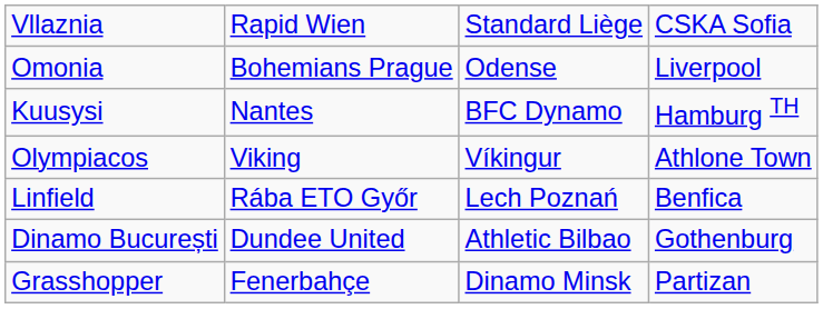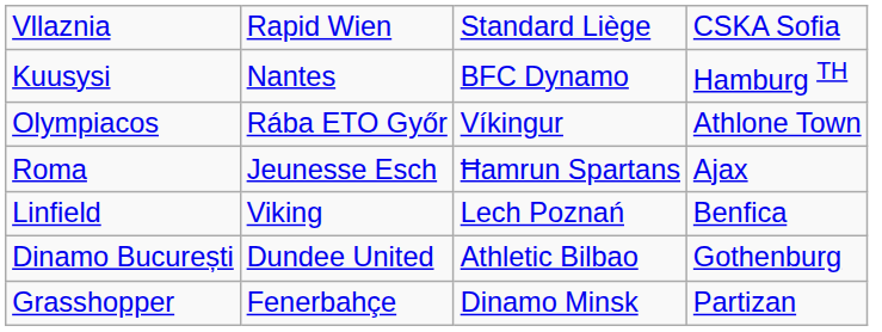 <table class="wikitable">
 <tr>
 <td> <a href='#'>Vllaznia</a> </td>
 <td> <a href='#'>Rapid Wien</a> </td>
 <td> <a href='#'>Standard Liège</a> </td>
 <td> <a href='#'>CSKA Sofia</a> </td>
-</tr>
-<tr>
-<td> <a href='#'>Omonia</a> </td>
-<td> <a href='#'>Bohemians Prague</a> </td>
-<td> <a href='#'>Odense</a> </td>
-<td> <a href='#'>Liverpool</a> </td>
 </tr>
 <tr>
 <td> <a href='#'>Kuusysi</a> </td>
 <td> <a href='#'>Nantes</a> </td>
 <td> <a href='#'>BFC Dynamo</a> </td>
 <td> <a href='#'>Hamburg</a> <sup><a href='#'>TH</a></sup></td>
 </tr>
 <tr>
 <td> <a href='#'>Olympiacos</a> </td>
-<td> <a href='#'>Viking</a> </td>
+<td> <a href='#'>Rába ETO Győr</a> </td>
 <td> <a href='#'>Víkingur</a> </td>
 <td> <a href='#'>Athlone Town</a> </td>
 </tr>
 <tr>
+<td> <a href='#'>Roma</a> </td>
+<td> <a href='#'>Jeunesse Esch</a> </td>
+<td> <a href='#'>Ħamrun Spartans</a> </td>
+<td> <a href='#'>Ajax</a> </td>
+</tr>
+<tr>
 <td> <a href='#'>Linfield</a> </td>
-<td> <a href='#'>Rába ETO Győr</a> </td>
+<td> <a href='#'>Viking</a> </td>
 <td> <a href='#'>Lech Poznań</a> </td>
 <td> <a href='#'>Benfica</a> </td>
 </tr>
 <tr>
 <td> <a href='#'>Dinamo București</a> </td>
 <td> <a href='#'>Dundee United</a> </td>
 <td> <a href='#'>Athletic Bilbao</a> </td>
 <td> <a href='#'>Gothenburg</a> </td>
 </tr>
 <tr>
 <td> <a href='#'>Grasshopper</a> </td>
 <td> <a href='#'>Fenerbahçe</a> </td>
 <td> <a href='#'>Dinamo Minsk</a> </td>
 <td> <a href='#'>Partizan</a> </td>
 </tr>
 </table>
